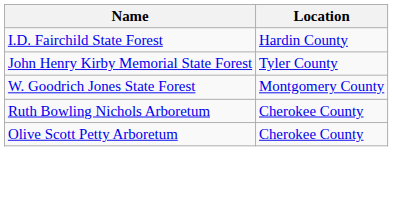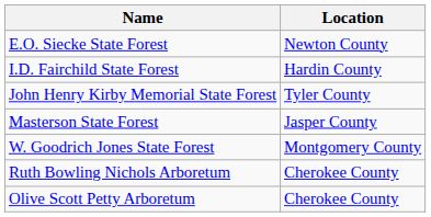 <table class="wikitable">
 <tr>
 <th align=left>Name<br></th>
 <th align=left>Location<br></th>
+</tr>
+<tr>
+<td><a href='#'>E.O. Siecke State Forest</a></td>
+<td><a href='#'>Newton County</a></td>
 </tr>
 <tr>
 <td><a href='#'>I.D. Fairchild State Forest</a></td>
 <td><a href='#'>Hardin County</a></td>
 </tr>
 <tr>
 <td><a href='#'>John Henry Kirby Memorial State Forest</a></td>
 <td><a href='#'>Tyler County</a></td>
+</tr>
+<tr>
+<td><a href='#'>Masterson State Forest</a></td>
+<td><a href='#'>Jasper County</a></td>
 </tr>
 <tr>
 <td><a href='#'>W. Goodrich Jones State Forest</a></td>
 <td><a href='#'>Montgomery County</a></td>
 </tr>
 <tr>
 <td><a href='#'>Ruth Bowling Nichols Arboretum</a></td>
 <td><a href='#'>Cherokee County</a></td>
 </tr>
 <tr>
 <td><a href='#'>Olive Scott Petty Arboretum</a></td>
 <td><a href='#'>Cherokee County</a></td>
 </tr>
 </table>
